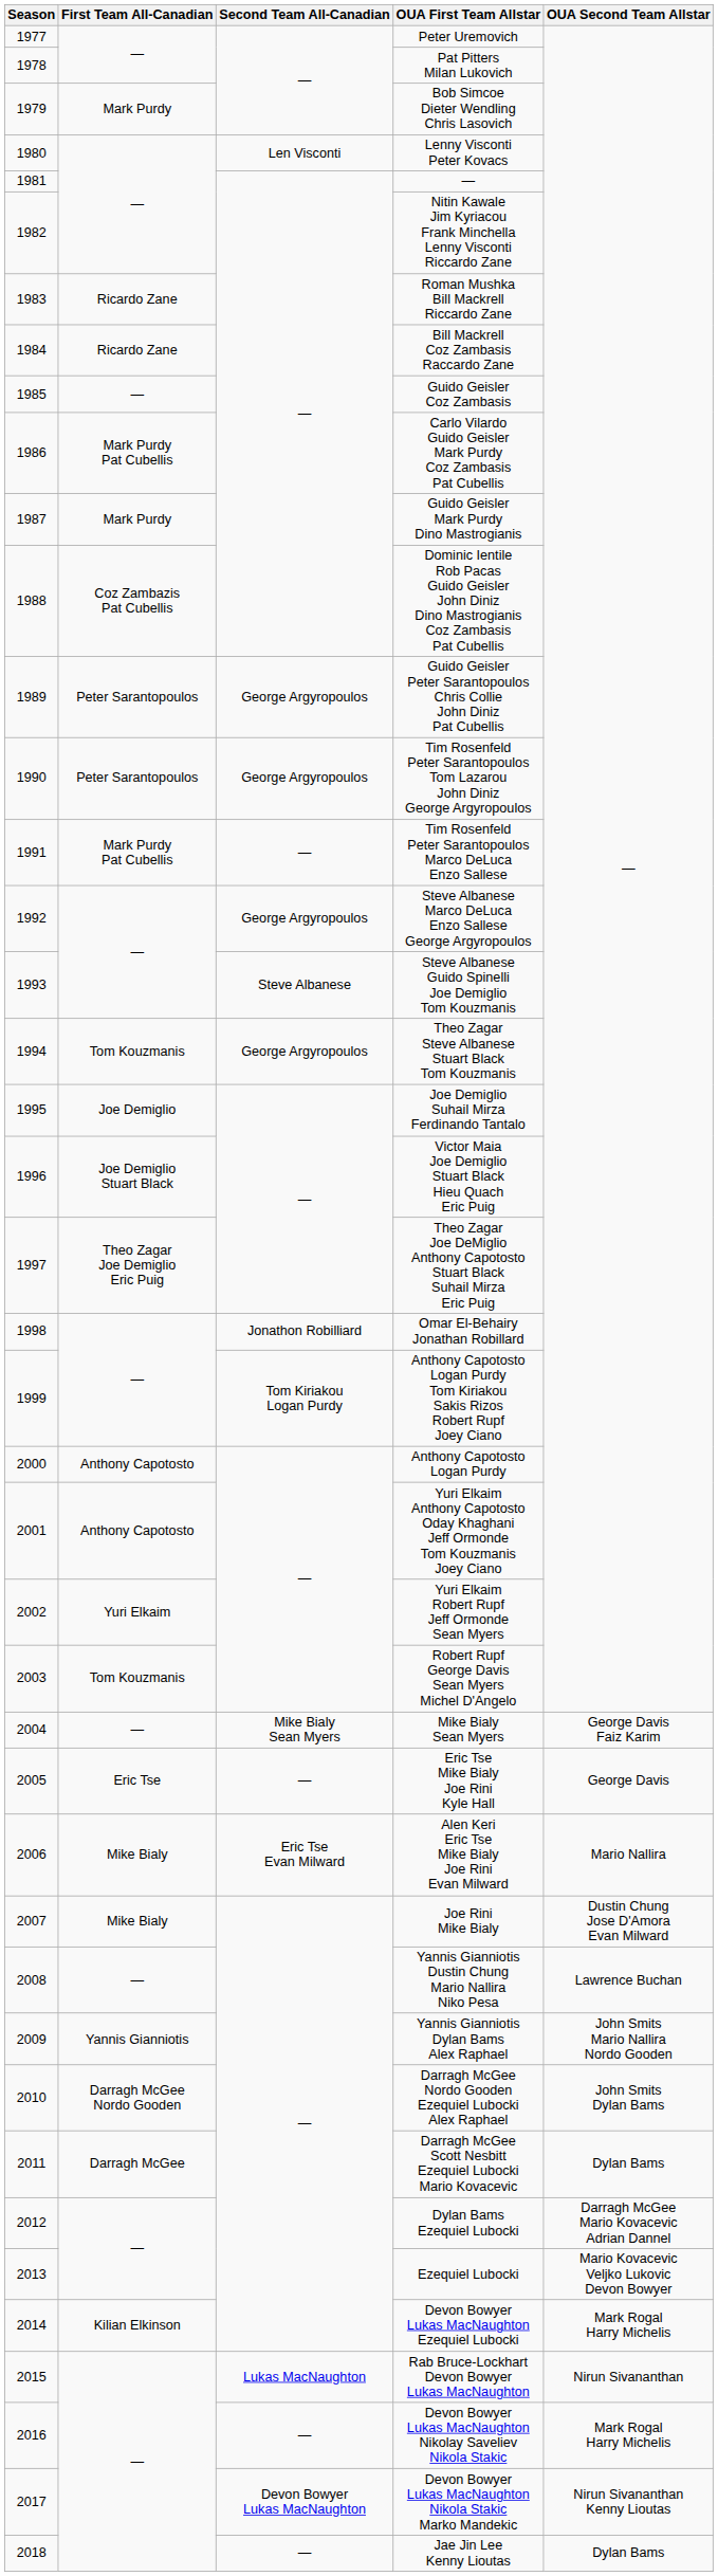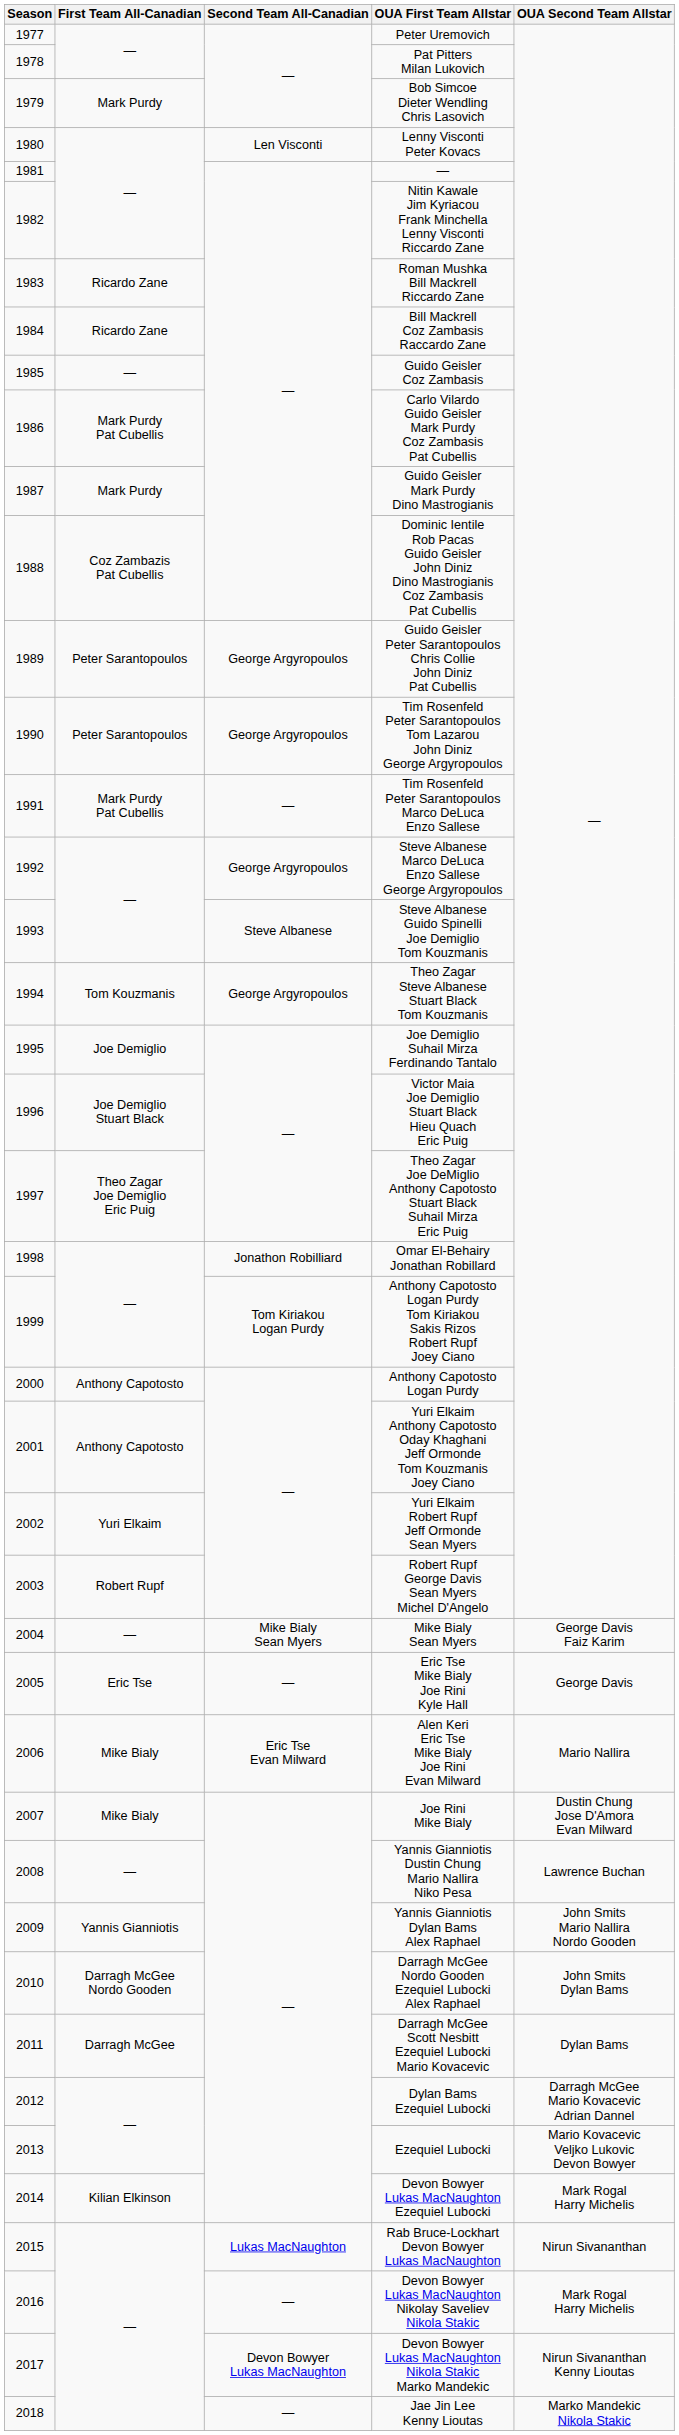 <table class="wikitable" style="text-align:center">
 <tr>
 <th><strong>Season</strong></th>
 <th><strong>First Team All-Canadian</strong></th>
 <th><strong>Second Team All-Canadian</strong></th>
 <th><strong>OUA First Team Allstar</strong></th>
 <th><strong>OUA Second Team Allstar</strong></th>
 </tr>
 <tr>
 <td>1977</td>
 <td rowspan="2">—</td>
 <td rowspan="3">—</td>
 <td>Peter Uremovich</td>
 <td rowspan="27">—</td>
 </tr>
 <tr>
 <td>1978</td>
 <td>Pat Pitters<br>Milan Lukovich</td>
 </tr>
 <tr>
 <td>1979</td>
 <td>Mark Purdy</td>
 <td>Bob Simcoe<br>Dieter Wendling<br>Chris Lasovich</td>
 </tr>
 <tr>
 <td>1980</td>
 <td rowspan="3">—</td>
 <td>Len Visconti</td>
 <td>Lenny Visconti<br>Peter Kovacs</td>
 </tr>
 <tr>
 <td>1981</td>
 <td rowspan="8">—</td>
 <td>—</td>
 </tr>
 <tr>
 <td>1982</td>
 <td>Nitin Kawale<br>Jim Kyriacou<br>Frank Minchella<br>Lenny Visconti<br>Riccardo Zane</td>
 </tr>
 <tr>
 <td>1983</td>
 <td>Ricardo Zane</td>
 <td>Roman Mushka<br>Bill Mackrell<br>Riccardo Zane</td>
 </tr>
 <tr>
 <td>1984</td>
 <td>Ricardo Zane</td>
 <td>Bill Mackrell<br>Coz Zambasis<br>Raccardo Zane</td>
 </tr>
 <tr>
 <td>1985</td>
 <td>—</td>
 <td>Guido Geisler<br>Coz Zambasis</td>
 </tr>
 <tr>
 <td>1986</td>
 <td>Mark Purdy<br>Pat Cubellis</td>
 <td>Carlo Vilardo<br>Guido Geisler<br>Mark Purdy<br>Coz Zambasis<br>Pat Cubellis</td>
 </tr>
 <tr>
 <td>1987</td>
 <td>Mark Purdy</td>
 <td>Guido Geisler<br>Mark Purdy<br>Dino Mastrogianis</td>
 </tr>
 <tr>
 <td>1988</td>
 <td>Coz Zambazis<br>Pat Cubellis</td>
 <td>Dominic Ientile<br>Rob Pacas<br>Guido Geisler<br>John Diniz<br>Dino Mastrogianis<br>Coz Zambasis<br>Pat Cubellis</td>
 </tr>
 <tr>
 <td>1989</td>
 <td>Peter Sarantopoulos</td>
 <td>George Argyropoulos</td>
 <td>Guido Geisler<br>Peter Sarantopoulos<br>Chris Collie<br>John Diniz<br>Pat Cubellis</td>
 </tr>
 <tr>
 <td>1990</td>
 <td>Peter Sarantopoulos</td>
 <td>George Argyropoulos</td>
 <td>Tim Rosenfeld<br>Peter Sarantopoulos<br>Tom Lazarou<br>John Diniz<br>George Argyropoulos</td>
 </tr>
 <tr>
 <td>1991</td>
 <td>Mark Purdy<br>Pat Cubellis</td>
 <td>—</td>
 <td>Tim Rosenfeld<br>Peter Sarantopoulos<br>Marco DeLuca<br>Enzo Sallese</td>
 </tr>
 <tr>
 <td>1992</td>
 <td rowspan="2">—</td>
 <td>George Argyropoulos</td>
 <td>Steve Albanese<br>Marco DeLuca<br>Enzo Sallese<br>George Argyropoulos</td>
 </tr>
 <tr>
 <td>1993</td>
 <td>Steve Albanese</td>
 <td>Steve Albanese<br>Guido Spinelli<br>Joe Demiglio<br>Tom Kouzmanis</td>
 </tr>
 <tr>
 <td>1994</td>
 <td>Tom Kouzmanis</td>
 <td>George Argyropoulos</td>
 <td>Theo Zagar<br>Steve Albanese<br>Stuart Black<br>Tom Kouzmanis</td>
 </tr>
 <tr>
 <td>1995</td>
 <td>Joe Demiglio</td>
 <td rowspan="3">—</td>
 <td>Joe Demiglio<br>Suhail Mirza<br>Ferdinando Tantalo</td>
 </tr>
 <tr>
 <td>1996</td>
 <td>Joe Demiglio<br>Stuart Black</td>
 <td>Victor Maia<br>Joe Demiglio<br>Stuart Black<br>Hieu Quach<br>Eric Puig</td>
 </tr>
 <tr>
 <td>1997</td>
 <td>Theo Zagar<br>Joe Demiglio<br>Eric Puig</td>
 <td>Theo Zagar<br>Joe DeMiglio<br>Anthony Capotosto<br>Stuart Black<br>Suhail Mirza<br>Eric Puig</td>
 </tr>
 <tr>
 <td>1998</td>
 <td rowspan="2">—</td>
 <td>Jonathon Robilliard</td>
 <td>Omar El-Behairy<br>Jonathan Robillard</td>
 </tr>
 <tr>
 <td>1999</td>
 <td>Tom Kiriakou<br>Logan Purdy</td>
 <td>Anthony Capotosto<br>Logan Purdy<br>Tom Kiriakou<br>Sakis Rizos<br>Robert Rupf<br>Joey Ciano</td>
 </tr>
 <tr>
 <td>2000</td>
 <td>Anthony Capotosto</td>
 <td rowspan="4">—</td>
 <td>Anthony Capotosto<br>Logan Purdy</td>
 </tr>
 <tr>
 <td>2001</td>
 <td>Anthony Capotosto</td>
 <td>Yuri Elkaim<br>Anthony Capotosto<br>Oday Khaghani<br>Jeff Ormonde<br>Tom Kouzmanis<br>Joey Ciano</td>
 </tr>
 <tr>
 <td>2002</td>
 <td>Yuri Elkaim</td>
 <td>Yuri Elkaim<br>Robert Rupf<br>Jeff Ormonde<br>Sean Myers</td>
 </tr>
 <tr>
 <td>2003</td>
-<td>Tom Kouzmanis</td>
+<td>Robert Rupf</td>
 <td>Robert Rupf<br>George Davis<br>Sean Myers<br>Michel D'Angelo</td>
 </tr>
 <tr>
 <td>2004</td>
 <td>—</td>
 <td>Mike Bialy<br>Sean Myers</td>
 <td>Mike Bialy<br>Sean Myers</td>
 <td>George Davis<br>Faiz Karim</td>
 </tr>
 <tr>
 <td>2005</td>
 <td>Eric Tse</td>
 <td>—</td>
 <td>Eric Tse<br>Mike Bialy<br>Joe Rini<br>Kyle Hall</td>
 <td>George Davis</td>
 </tr>
 <tr>
 <td>2006</td>
 <td>Mike Bialy</td>
 <td>Eric Tse<br>Evan Milward</td>
 <td>Alen Keri<br>Eric Tse<br>Mike Bialy<br>Joe Rini<br>Evan Milward</td>
 <td>Mario Nallira</td>
 </tr>
 <tr>
 <td>2007</td>
 <td>Mike Bialy</td>
 <td rowspan="8">—</td>
 <td>Joe Rini<br>Mike Bialy</td>
 <td>Dustin Chung<br>Jose D'Amora<br>Evan Milward</td>
 </tr>
 <tr>
 <td>2008</td>
 <td>—</td>
 <td>Yannis Gianniotis<br>Dustin Chung<br>Mario Nallira<br>Niko Pesa</td>
 <td>Lawrence Buchan</td>
 </tr>
 <tr>
 <td>2009</td>
 <td>Yannis Gianniotis</td>
 <td>Yannis Gianniotis<br>Dylan Bams<br>Alex Raphael</td>
 <td>John Smits<br>Mario Nallira<br>Nordo Gooden</td>
 </tr>
 <tr>
 <td>2010</td>
 <td>Darragh McGee<br>Nordo Gooden</td>
 <td>Darragh McGee<br>Nordo Gooden<br>Ezequiel Lubocki<br>Alex Raphael</td>
 <td>John Smits<br>Dylan Bams</td>
 </tr>
 <tr>
 <td>2011</td>
 <td>Darragh McGee</td>
 <td>Darragh McGee<br>Scott Nesbitt<br>Ezequiel Lubocki<br>Mario Kovacevic</td>
 <td>Dylan Bams</td>
 </tr>
 <tr>
 <td>2012</td>
 <td rowspan="2">—</td>
 <td>Dylan Bams<br>Ezequiel Lubocki</td>
 <td>Darragh McGee<br>Mario Kovacevic<br>Adrian Dannel</td>
 </tr>
 <tr>
 <td>2013</td>
 <td>Ezequiel Lubocki</td>
 <td>Mario Kovacevic<br>Veljko Lukovic<br>Devon Bowyer</td>
 </tr>
 <tr>
 <td>2014</td>
 <td>Kilian Elkinson</td>
 <td>Devon Bowyer<br><a href='#'>Lukas MacNaughton</a><br>Ezequiel Lubocki</td>
 <td>Mark Rogal<br>Harry Michelis</td>
 </tr>
 <tr>
 <td>2015</td>
 <td rowspan="4">—</td>
 <td><a href='#'>Lukas MacNaughton</a></td>
 <td>Rab Bruce-Lockhart<br>Devon Bowyer<br><a href='#'>Lukas MacNaughton</a></td>
 <td>Nirun Sivananthan</td>
 </tr>
 <tr>
 <td>2016</td>
 <td>—</td>
 <td>Devon Bowyer<br><a href='#'>Lukas MacNaughton</a><br>Nikolay Saveliev<br><a href='#'>Nikola Stakic</a></td>
 <td>Mark Rogal<br>Harry Michelis</td>
 </tr>
 <tr>
 <td>2017</td>
 <td>Devon Bowyer<br><a href='#'>Lukas MacNaughton</a></td>
 <td>Devon Bowyer<br><a href='#'>Lukas MacNaughton</a><br><a href='#'>Nikola Stakic</a><br>Marko Mandekic</td>
 <td>Nirun Sivananthan<br>Kenny Lioutas</td>
 </tr>
 <tr>
 <td>2018</td>
 <td>—</td>
 <td>Jae Jin Lee<br>Kenny Lioutas</td>
-<td>Dylan Bams</td>
+<td>Marko Mandekic<br><a href='#'>Nikola Stakic</a></td>
 </tr>
 </table>
